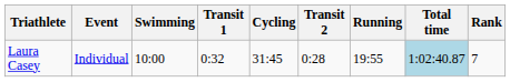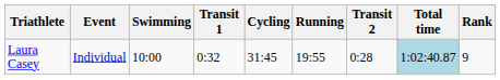 <table class="wikitable" border="1">
 <tr>
 <th>Triathlete</th>
 <th>Event</th>
 <th>Swimming</th>
 <th>Transit 1</th>
 <th>Cycling</th>
+<th>Running</th>
 <th>Transit 2</th>
-<th>Running</th>
 <th>Total time</th>
 <th>Rank</th>
 </tr>
 <tr>
 <td><a href='#'>Laura Casey</a></td>
 <td><a href='#'>Individual</a></td>
 <td>10:00</td>
 <td>0:32</td>
 <td>31:45</td>
+<td>19:55</td>
 <td>0:28</td>
-<td>19:55</td>
 <td style="background: lightblue;">1:02:40.87</td>
-<td>7</td>
+<td>9</td>
 </tr>
 </table>
